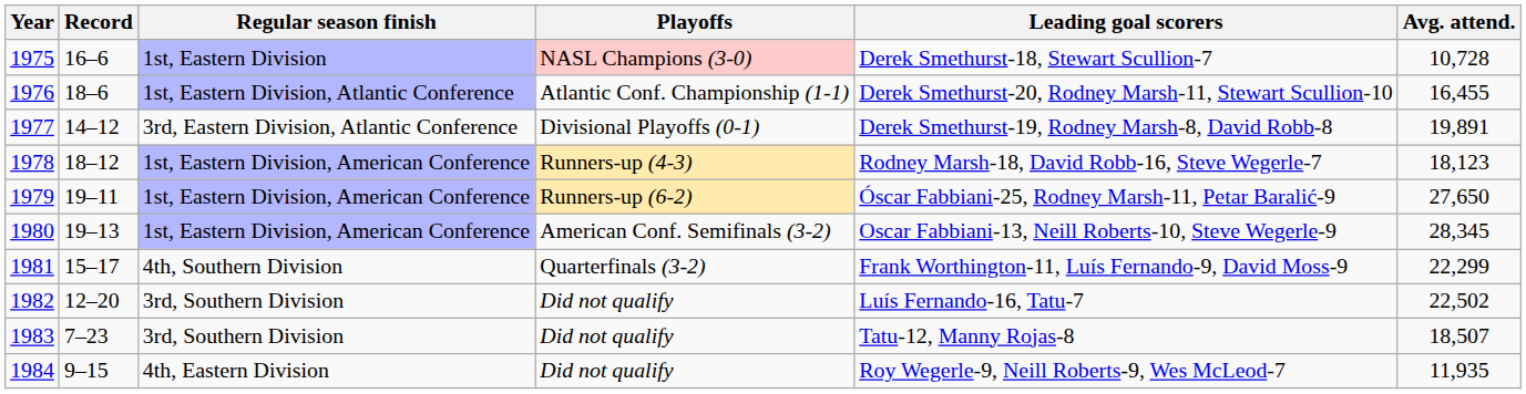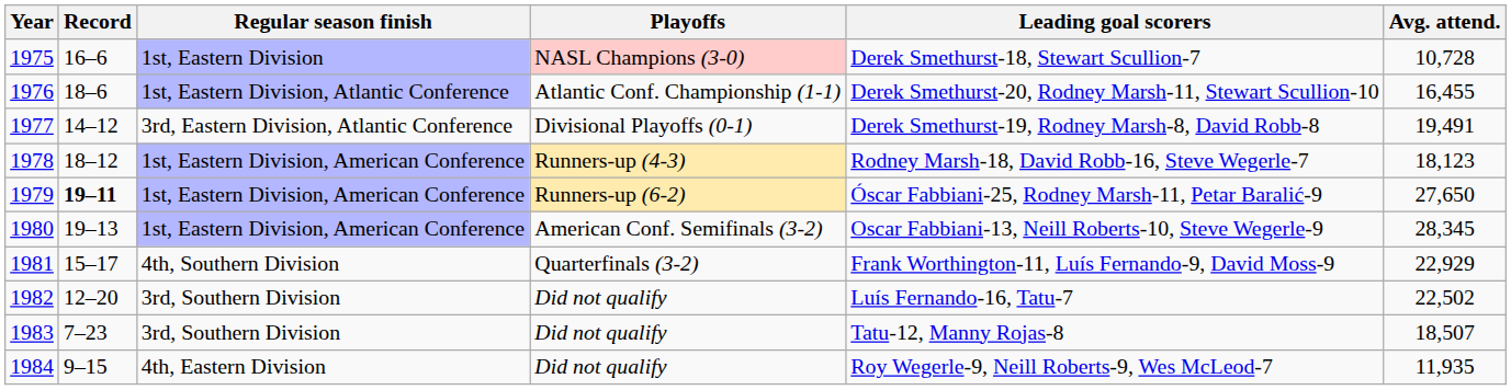 <table class="wikitable">
 <tr>
 <th>Year</th>
 <th>Record</th>
 <th>Regular season finish</th>
 <th>Playoffs</th>
 <th>Leading goal scorers</th>
 <th>Avg. attend.</th>
 </tr>
 <tr>
 <td><a href='#'>1975</a></td>
 <td>16–6</td>
 <td style="background:#b3b7ff;">1st, Eastern Division</td>
 <td style="background:#ffcbcb;">NASL Champions <em>(3-0)</em></td>
 <td><a href='#'>Derek Smethurst</a>-18, <a href='#'>Stewart Scullion</a>-7</td>
 <td style="text-align:center;">10,728</td>
 </tr>
 <tr>
 <td><a href='#'>1976</a></td>
 <td>18–6</td>
 <td style="background:#b3b7ff;">1st, Eastern Division, Atlantic Conference</td>
 <td>Atlantic Conf. Championship <em>(1-1)</em></td>
 <td><a href='#'>Derek Smethurst</a>-20, <a href='#'>Rodney Marsh</a>-11, <a href='#'>Stewart Scullion</a>-10</td>
 <td style="text-align:center;">16,455</td>
 </tr>
 <tr>
 <td><a href='#'>1977</a></td>
 <td>14–12</td>
 <td>3rd, Eastern Division, Atlantic Conference</td>
 <td>Divisional Playoffs <em>(0-1)</em></td>
 <td><a href='#'>Derek Smethurst</a>-19, <a href='#'>Rodney Marsh</a>-8, <a href='#'>David Robb</a>-8</td>
-<td style="text-align:center;">19,891</td>
+<td style="text-align:center;">19,491</td>
 </tr>
 <tr>
 <td><a href='#'>1978</a></td>
 <td>18–12</td>
 <td style="background:#b3b7ff;">1st, Eastern Division, American Conference</td>
 <td style="background:#ffebad;">Runners-up <em>(4-3)</em></td>
 <td><a href='#'>Rodney Marsh</a>-18, <a href='#'>David Robb</a>-16, <a href='#'>Steve Wegerle</a>-7</td>
 <td style="text-align:center;">18,123</td>
 </tr>
 <tr>
 <td><a href='#'>1979</a></td>
-<td>19–11</td>
+<td><strong>19–11</strong></td>
 <td style="background:#b3b7ff;">1st, Eastern Division, American Conference</td>
 <td style="background:#ffebad;">Runners-up <em>(6-2)</em></td>
 <td><a href='#'>Óscar Fabbiani</a>-25, <a href='#'>Rodney Marsh</a>-11, <a href='#'>Petar Baralić</a>-9</td>
 <td style="text-align:center;">27,650</td>
 </tr>
 <tr>
 <td><a href='#'>1980</a></td>
 <td>19–13</td>
 <td style="background:#b3b7ff;">1st, Eastern Division, American Conference</td>
 <td>American Conf. Semifinals <em>(3-2)</em></td>
 <td><a href='#'>Oscar Fabbiani</a>-13, <a href='#'>Neill Roberts</a>-10, <a href='#'>Steve Wegerle</a>-9</td>
 <td style="text-align:center;">28,345</td>
 </tr>
 <tr>
 <td><a href='#'>1981</a></td>
 <td>15–17</td>
 <td>4th, Southern Division</td>
 <td>Quarterfinals <em>(3-2)</em></td>
 <td><a href='#'>Frank Worthington</a>-11, <a href='#'>Luís Fernando</a>-9, <a href='#'>David Moss</a>-9</td>
-<td style="text-align:center;">22,299</td>
+<td style="text-align:center;">22,929</td>
 </tr>
 <tr>
 <td><a href='#'>1982</a></td>
 <td>12–20</td>
 <td>3rd, Southern Division</td>
 <td><em>Did not qualify</em></td>
 <td><a href='#'>Luís Fernando</a>-16, <a href='#'>Tatu</a>-7</td>
 <td style="text-align:center;">22,502</td>
 </tr>
 <tr>
 <td><a href='#'>1983</a></td>
 <td>7–23</td>
 <td>3rd, Southern Division</td>
 <td><em>Did not qualify</em></td>
 <td><a href='#'>Tatu</a>-12, <a href='#'>Manny Rojas</a>-8</td>
 <td style="text-align:center;">18,507</td>
 </tr>
 <tr>
 <td><a href='#'>1984</a></td>
 <td>9–15</td>
 <td>4th, Eastern Division</td>
 <td><em>Did not qualify</em></td>
 <td><a href='#'>Roy Wegerle</a>-9, <a href='#'>Neill Roberts</a>-9, <a href='#'>Wes McLeod</a>-7</td>
 <td style="text-align:center;">11,935</td>
 </tr>
 </table>
